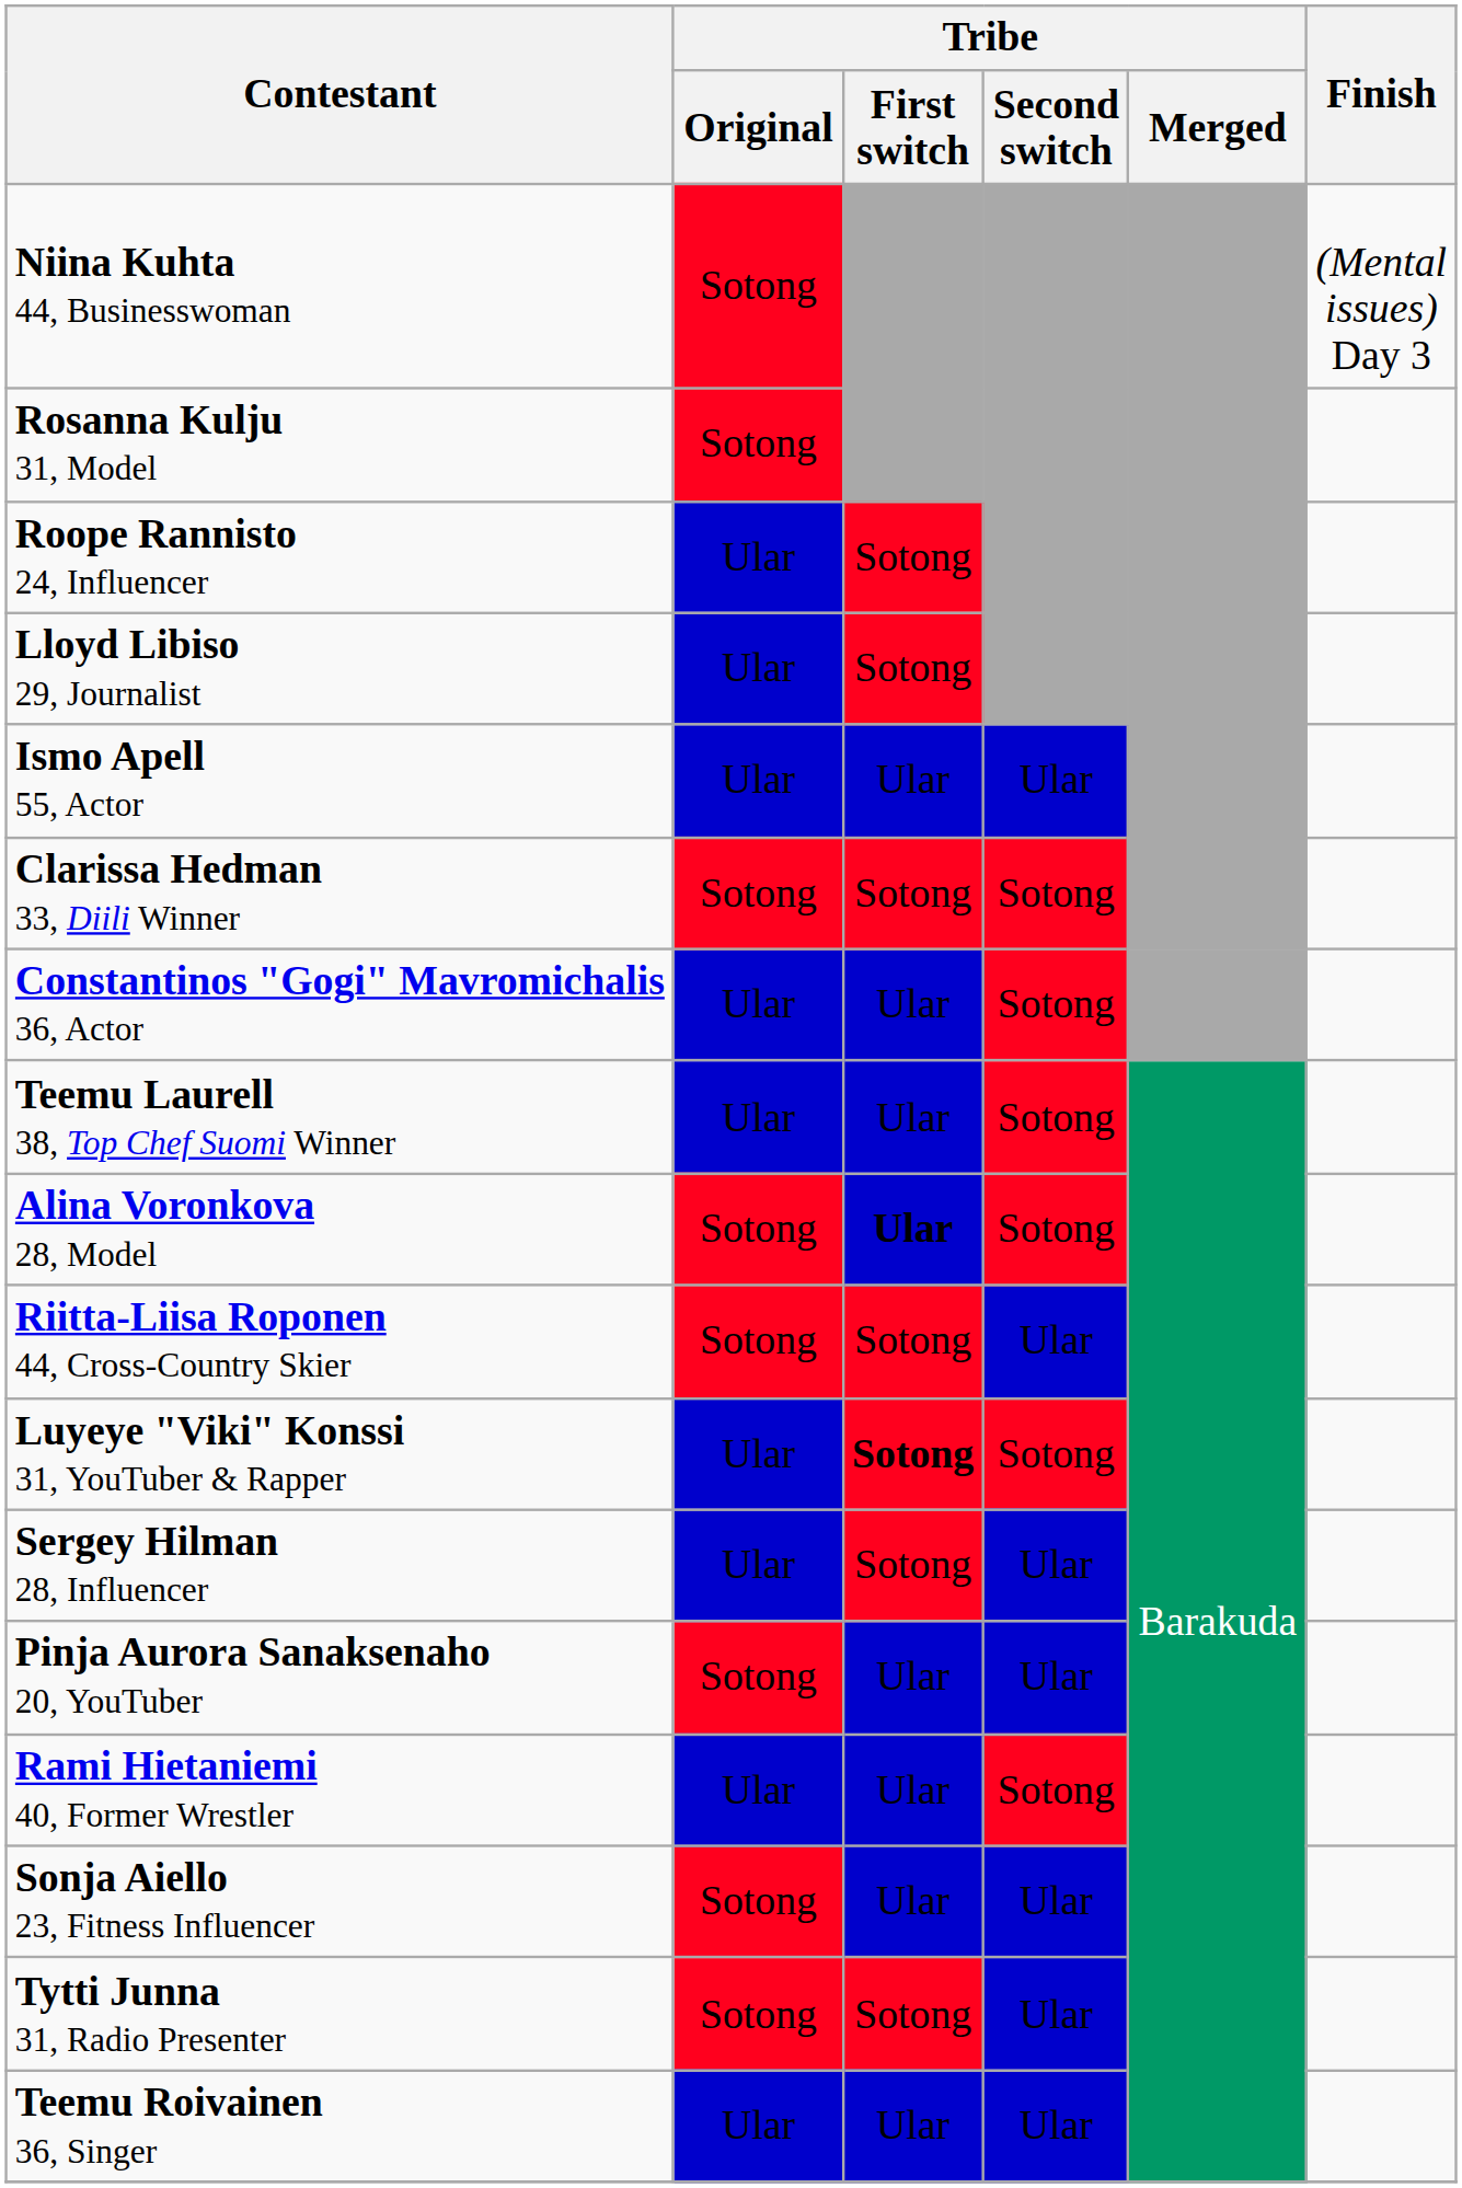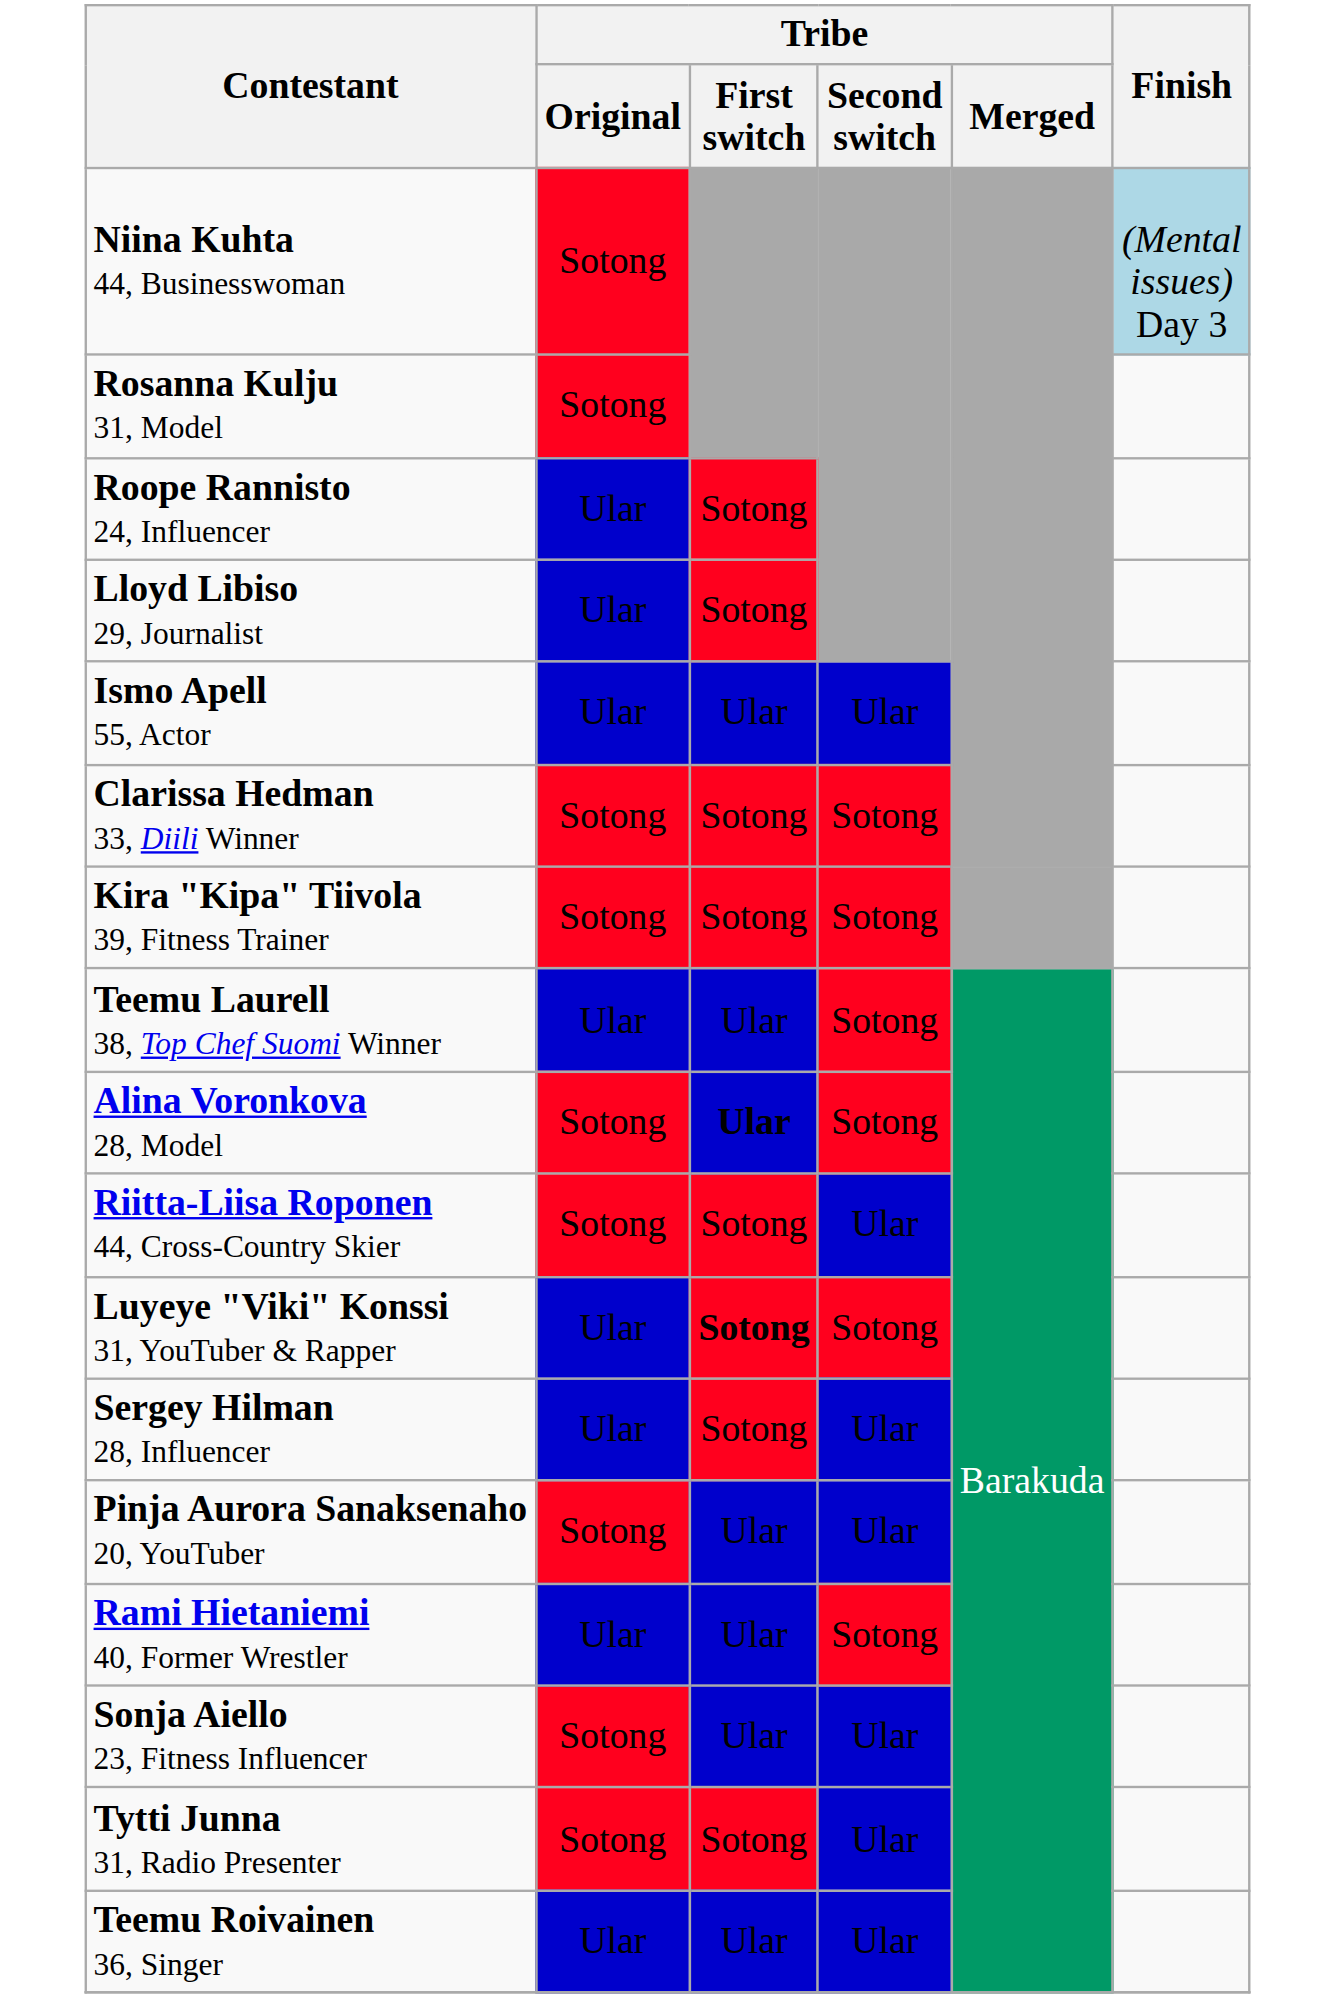 <table class="wikitable sortable" style="margin:auto; text-align:center">
 <tr>
 <th rowspan="2" scope="col">Contestant</th>
 <th colspan="4" scope="colgroup">Tribe</th>
 <th rowspan="2">Finish</th>
 </tr>
 <tr>
 <th scope="col">Original</th>
 <th scope="col">First<br>switch</th>
 <th scope="col">Second<br>switch</th>
 <th scope="col" class=unsortable>Merged</th>
 </tr>
 <tr>
 <td align="left"><strong>Niina Kuhta</strong><br><small>44, Businesswoman</small></td>
 <td bgcolor="#ff001e" >Sotong</td>
 <td style="background:darkgrey;" rowspan="2"></td>
 <td style="background:darkgrey;" rowspan="4"></td>
 <td style="background:darkgrey;" rowspan="6"></td>
-<td><br><em>(Mental<br>issues)</em><br>Day 3</td>
+<td style="background: lightblue;"><br><em>(Mental<br>issues)</em><br>Day 3</td>
 </tr>
 <tr>
 <td align="left"><strong>Rosanna Kulju</strong><br><small>31, Model</small></td>
 <td bgcolor="#ff001e" >Sotong</td>
 <td></td>
 </tr>
 <tr>
 <td align="left"><strong>Roope Rannisto</strong><br><small>24, Influencer</small></td>
 <td bgcolor="#0000cc" >Ular</td>
 <td bgcolor="#ff001e" >Sotong</td>
 <td></td>
 </tr>
 <tr>
 <td align="left"><strong>Lloyd Libiso</strong><br><small>29, Journalist</small></td>
 <td bgcolor="#0000cc" >Ular</td>
 <td bgcolor="#ff001e" >Sotong</td>
 <td></td>
 </tr>
 <tr>
 <td align="left"><strong>Ismo Apell</strong><br><small>55, Actor</small></td>
 <td bgcolor="#0000cc" >Ular</td>
 <td bgcolor="#0000cc" >Ular</td>
 <td bgcolor="#0000cc" >Ular</td>
 <td></td>
 </tr>
 <tr>
 <td align="left"><strong>Clarissa Hedman</strong><br><small>33, <em><a href='#'>Diili</a></em> Winner</small></td>
 <td bgcolor="#ff001e" >Sotong</td>
 <td bgcolor="#ff001e" >Sotong</td>
 <td bgcolor="#ff001e" >Sotong</td>
 <td></td>
 </tr>
 <tr>
-<td align="left"><strong><a href='#'>Constantinos "Gogi" Mavromichalis</a></strong><br><small>36, Actor</small></td>
-<td bgcolor="#0000cc" >Ular</td>
-<td bgcolor="#0000cc" >Ular</td>
+<td align="left"><strong>Kira "Kipa" Tiivola</strong><br><small>39, Fitness Trainer</small></td>
+<td bgcolor="#ff001e" >Sotong</td>
+<td bgcolor="#ff001e" >Sotong</td>
 <td bgcolor="#ff001e" >Sotong</td>
 <td bgcolor="darkgrey"></td>
 <td></td>
 </tr>
 <tr>
 <td align="left"><strong>Teemu Laurell</strong><br><small>38, <em><a href='#'>Top Chef Suomi</a></em> Winner</small></td>
 <td bgcolor="#0000cc" >Ular</td>
 <td bgcolor="#0000cc" >Ular</td>
 <td bgcolor="#ff001e" >Sotong</td>
 <td rowspan="10" style="background-color:#009966; color:white;">Barakuda</td>
 <td></td>
 </tr>
 <tr>
 <td align="left"><strong><a href='#'>Alina Voronkova</a></strong><br><small>28, Model</small></td>
 <td bgcolor="#ff001e" >Sotong</td>
 <td bgcolor="#0000cc" ><strong>Ular</strong></td>
 <td bgcolor="#ff001e" >Sotong</td>
 <td></td>
 </tr>
 <tr>
 <td align="left"><strong><a href='#'>Riitta-Liisa Roponen</a></strong><br><small>44, Cross-Country Skier</small></td>
 <td bgcolor="#ff001e" >Sotong</td>
 <td bgcolor="#ff001e" >Sotong</td>
 <td bgcolor="#0000cc" >Ular</td>
 <td></td>
 </tr>
 <tr>
 <td align="left"><strong>Luyeye "Viki" Konssi</strong><br><small>31, YouTuber & Rapper</small></td>
 <td bgcolor="#0000cc" >Ular</td>
 <td bgcolor="#ff001e" ><strong>Sotong</strong></td>
 <td bgcolor="#ff001e" >Sotong</td>
 <td></td>
 </tr>
 <tr>
 <td align="left"><strong>Sergey Hilman</strong><br><small>28, Influencer</small></td>
 <td bgcolor="#0000cc" >Ular</td>
 <td bgcolor="#ff001e" >Sotong</td>
 <td bgcolor="#0000cc" >Ular</td>
 <td></td>
 </tr>
 <tr>
 <td align="left"><strong>Pinja Aurora Sanaksenaho</strong><br><small>20, YouTuber</small></td>
 <td bgcolor="#ff001e" >Sotong</td>
 <td bgcolor="#0000cc" >Ular</td>
 <td bgcolor="#0000cc" >Ular</td>
 <td></td>
 </tr>
 <tr>
 <td align="left"><strong><a href='#'>Rami Hietaniemi</a></strong><br><small>40, Former Wrestler</small></td>
 <td bgcolor="#0000cc" >Ular</td>
 <td bgcolor="#0000cc" >Ular</td>
 <td bgcolor="#ff001e" >Sotong</td>
 <td></td>
 </tr>
 <tr>
 <td align="left"><strong>Sonja Aiello</strong><br><small>23, Fitness Influencer</small></td>
 <td bgcolor="#ff001e" >Sotong</td>
 <td bgcolor="#0000cc" >Ular</td>
 <td bgcolor="#0000cc" >Ular</td>
 <td></td>
 </tr>
 <tr>
 <td align="left"><strong>Tytti Junna</strong><br><small>31, Radio Presenter</small></td>
 <td bgcolor="#ff001e" >Sotong</td>
 <td bgcolor="#ff001e" >Sotong</td>
 <td bgcolor="#0000cc" >Ular</td>
 <td></td>
 </tr>
 <tr>
 <td align="left"><strong>Teemu Roivainen</strong><br><small>36, Singer</small></td>
 <td bgcolor="#0000cc" >Ular</td>
 <td bgcolor="#0000cc" >Ular</td>
 <td bgcolor="#0000cc" >Ular</td>
 <td></td>
 </tr>
 <tr>
 </tr>
 </table>
